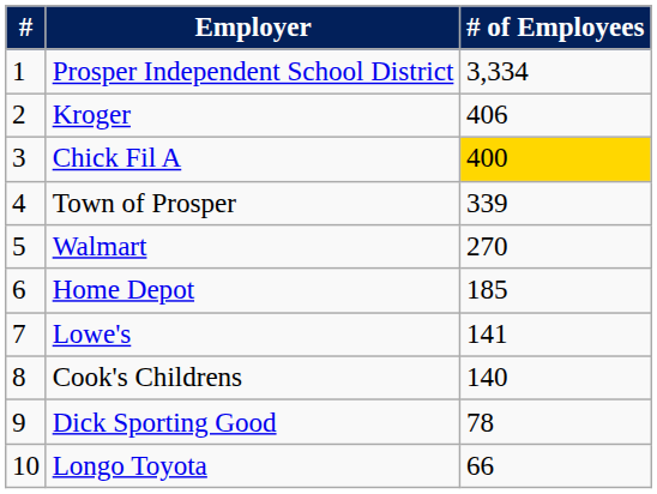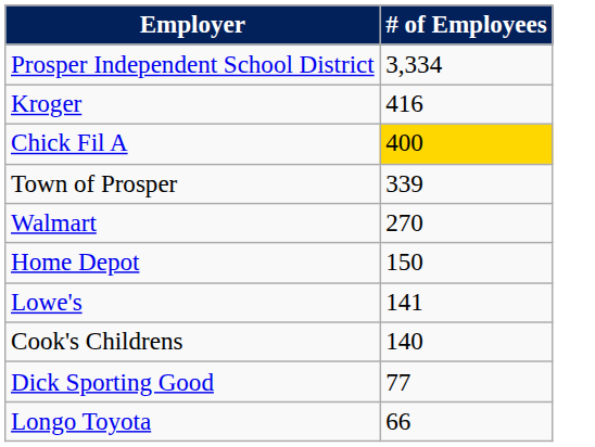 <table class="wikitable">
 <tr>
-<th style="background: #02205a; color:#fff;">#</th>
 <th style="background: #02205a; color:#fff;">Employer</th>
 <th style="background: #02205a; color:#fff;"># of Employees</th>
 </tr>
 <tr>
-<td>1</td>
 <td><a href='#'>Prosper Independent School District</a></td>
 <td>3,334</td>
 </tr>
 <tr>
-<td>2</td>
 <td><a href='#'>Kroger</a></td>
-<td>406</td>
+<td>416</td>
 </tr>
 <tr>
-<td>3</td>
 <td><a href='#'>Chick Fil A</a></td>
 <td style="background: gold;">400</td>
 </tr>
 <tr>
-<td>4</td>
 <td>Town of Prosper</td>
 <td>339</td>
 </tr>
 <tr>
-<td>5</td>
 <td><a href='#'>Walmart</a></td>
 <td>270</td>
 </tr>
 <tr>
-<td>6</td>
 <td><a href='#'>Home Depot</a></td>
-<td>185</td>
+<td>150</td>
 </tr>
 <tr>
-<td>7</td>
 <td><a href='#'>Lowe's</a></td>
 <td>141</td>
 </tr>
 <tr>
-<td>8</td>
 <td>Cook's Childrens</td>
 <td>140</td>
 </tr>
 <tr>
-<td>9</td>
 <td><a href='#'>Dick Sporting Good</a></td>
-<td>78</td>
+<td>77</td>
 </tr>
 <tr>
-<td>10</td>
 <td><a href='#'>Longo Toyota</a></td>
 <td>66</td>
 </tr>
 </table>
